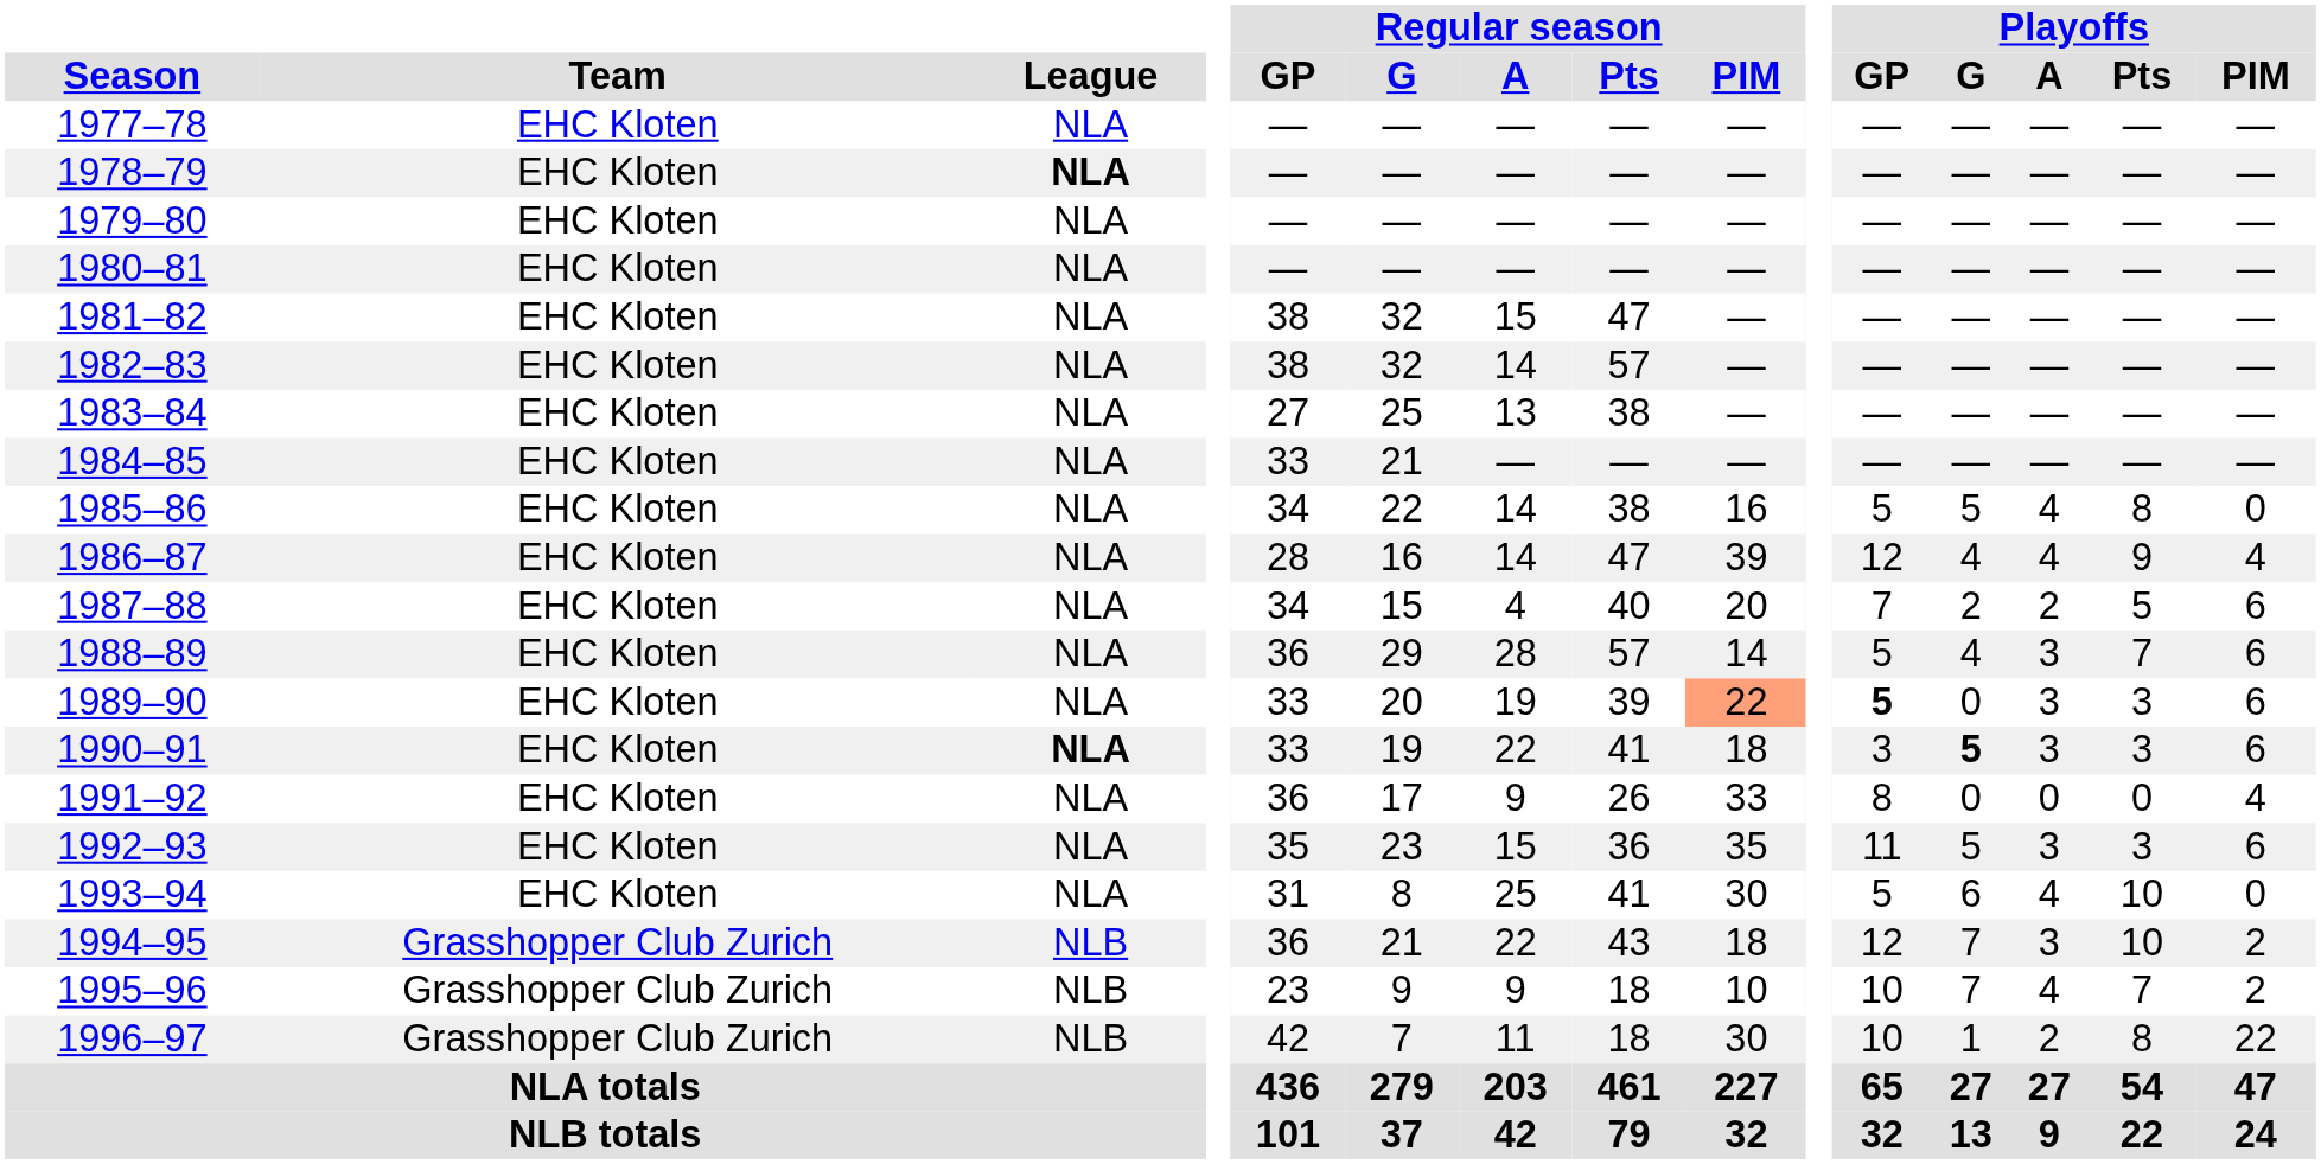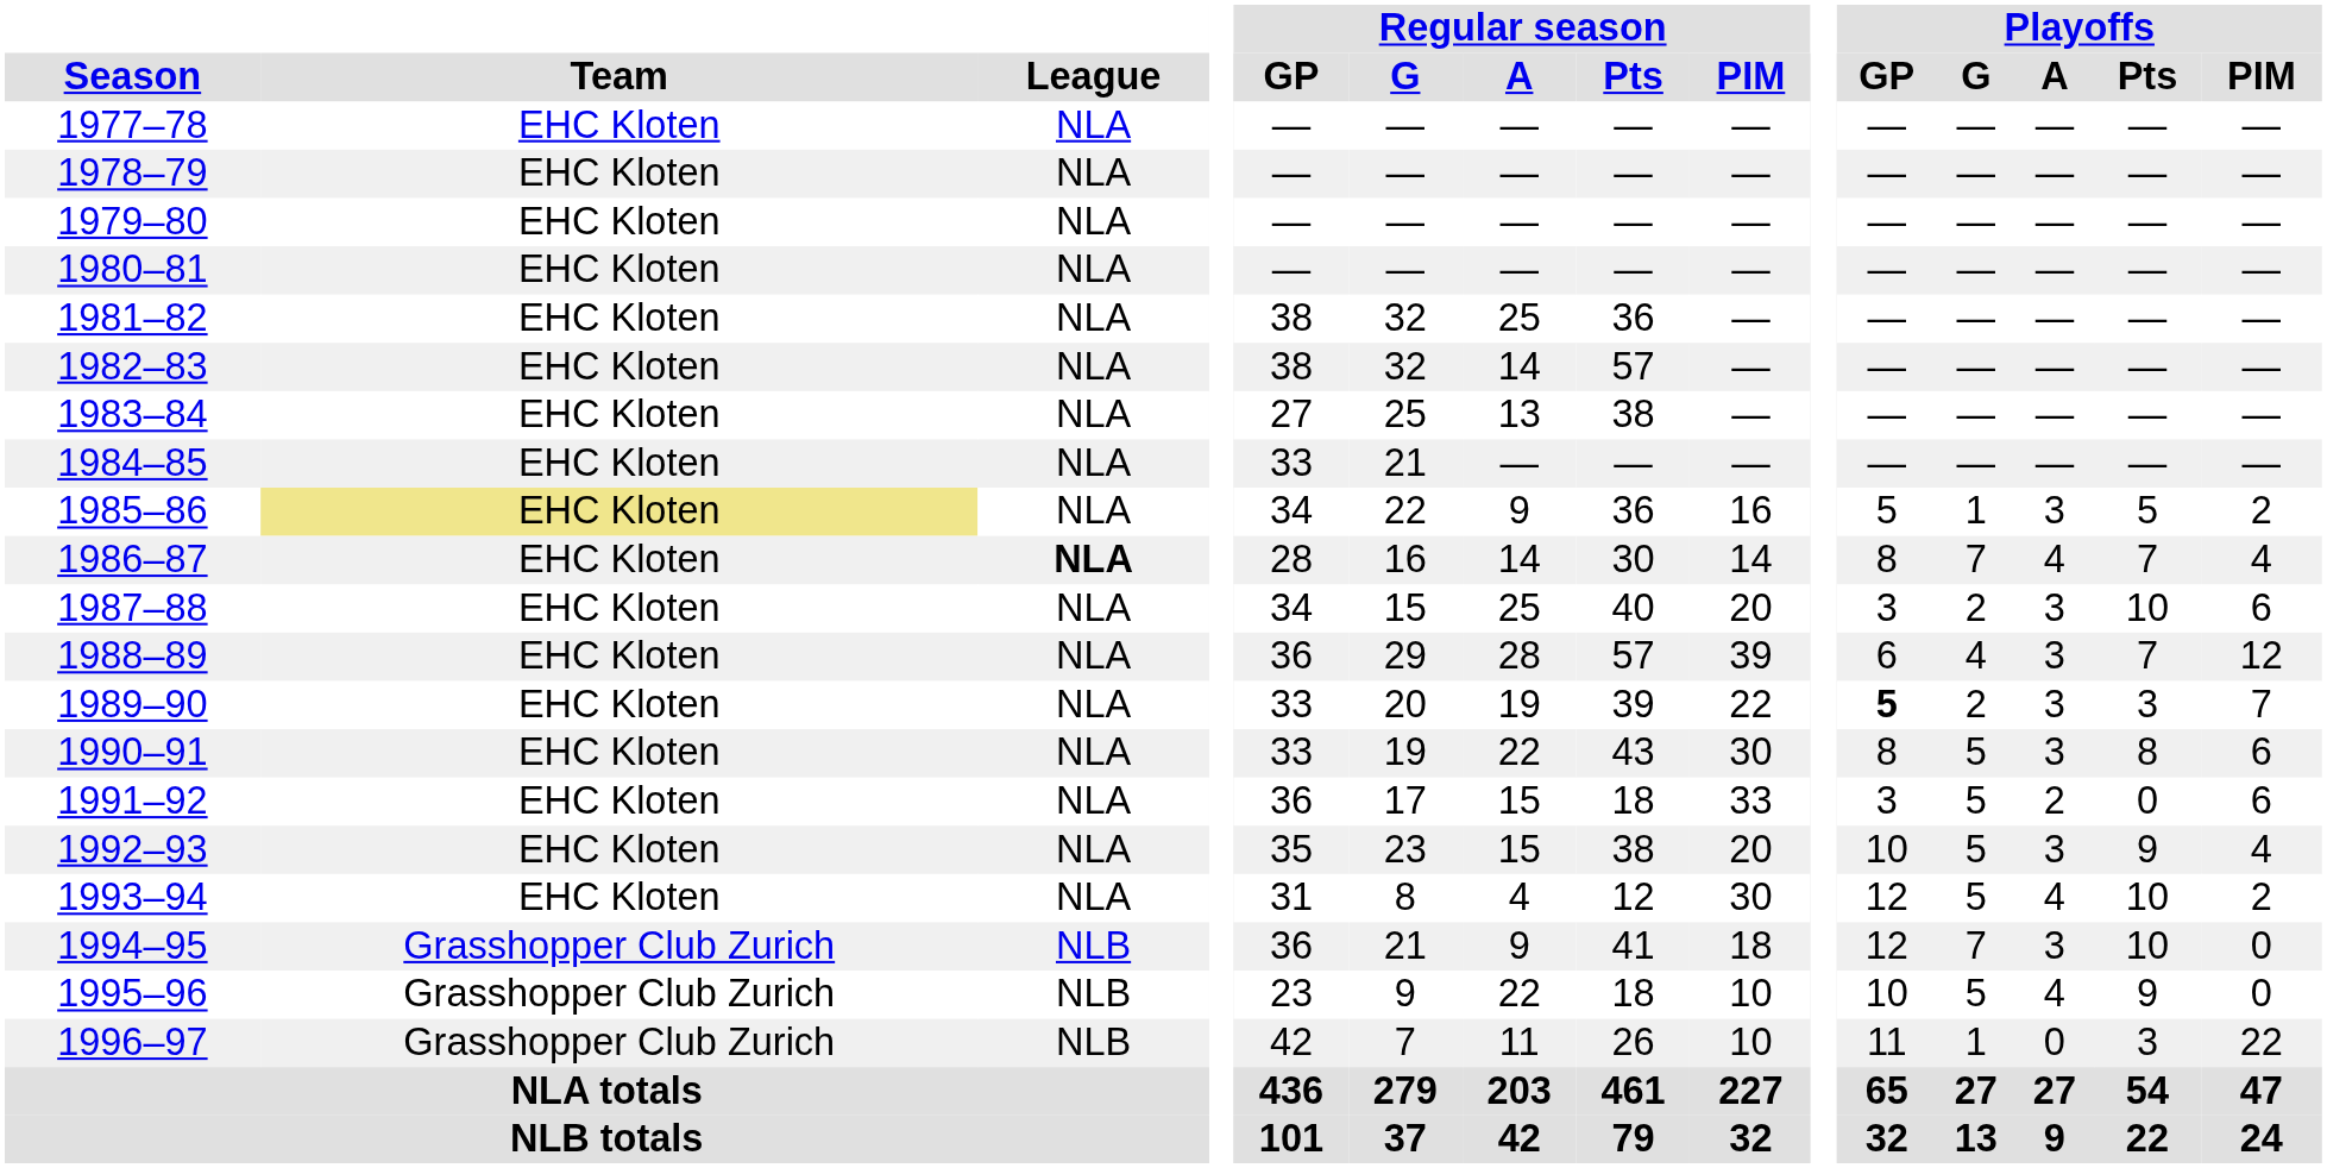 <table border="0" cellpadding="1" cellspacing="0" style="text-align:center; width:60em">
 <tr bgcolor="#e0e0e0">
 <th colspan="3" bgcolor="#ffffff"> </th>
 <th rowspan="99" bgcolor="#ffffff"> </th>
 <th colspan="5"><a href='#'>Regular season</a></th>
 <th rowspan="99" bgcolor="#ffffff"> </th>
 <th colspan="5"><a href='#'>Playoffs</a></th>
 </tr>
 <tr bgcolor="#e0e0e0">
 <th><a href='#'>Season</a></th>
 <th>Team</th>
 <th>League</th>
 <th>GP</th>
 <th><a href='#'>G</a></th>
 <th><a href='#'>A</a></th>
 <th><a href='#'>Pts</a></th>
 <th><a href='#'>PIM</a></th>
 <th>GP</th>
 <th>G</th>
 <th>A</th>
 <th>Pts</th>
 <th>PIM</th>
 </tr>
 <tr>
 <td><a href='#'>1977–78</a></td>
 <td><a href='#'>EHC Kloten</a></td>
 <td><a href='#'>NLA</a></td>
 <td>—</td>
 <td>—</td>
 <td>—</td>
 <td>—</td>
 <td>—</td>
 <td>—</td>
 <td>—</td>
 <td>—</td>
 <td>—</td>
 <td>—</td>
 </tr>
 <tr bgcolor="#f0f0f0">
 <td><a href='#'>1978–79</a></td>
 <td>EHC Kloten</td>
-<td><strong>NLA</strong></td>
+<td>NLA</td>
 <td>—</td>
 <td>—</td>
 <td>—</td>
 <td>—</td>
 <td>—</td>
 <td>—</td>
 <td>—</td>
 <td>—</td>
 <td>—</td>
 <td>—</td>
 </tr>
 <tr>
 <td><a href='#'>1979–80</a></td>
 <td>EHC Kloten</td>
 <td>NLA</td>
 <td>—</td>
 <td>—</td>
 <td>—</td>
 <td>—</td>
 <td>—</td>
 <td>—</td>
 <td>—</td>
 <td>—</td>
 <td>—</td>
 <td>—</td>
 </tr>
 <tr bgcolor="#f0f0f0">
 <td><a href='#'>1980–81</a></td>
 <td>EHC Kloten</td>
 <td>NLA</td>
 <td>—</td>
 <td>—</td>
 <td>—</td>
 <td>—</td>
 <td>—</td>
 <td>—</td>
 <td>—</td>
 <td>—</td>
 <td>—</td>
 <td>—</td>
 </tr>
 <tr>
 <td><a href='#'>1981–82</a></td>
 <td>EHC Kloten</td>
 <td>NLA</td>
 <td>38</td>
 <td>32</td>
-<td>15</td>
-<td>47</td>
+<td>25</td>
+<td>36</td>
 <td>—</td>
 <td>—</td>
 <td>—</td>
 <td>—</td>
 <td>—</td>
 <td>—</td>
 </tr>
 <tr bgcolor="#f0f0f0">
 <td><a href='#'>1982–83</a></td>
 <td>EHC Kloten</td>
 <td>NLA</td>
 <td>38</td>
 <td>32</td>
 <td>14</td>
 <td>57</td>
 <td>—</td>
 <td>—</td>
 <td>—</td>
 <td>—</td>
 <td>—</td>
 <td>—</td>
 </tr>
 <tr>
 <td><a href='#'>1983–84</a></td>
 <td>EHC Kloten</td>
 <td>NLA</td>
 <td>27</td>
 <td>25</td>
 <td>13</td>
 <td>38</td>
 <td>—</td>
 <td>—</td>
 <td>—</td>
 <td>—</td>
 <td>—</td>
 <td>—</td>
 </tr>
 <tr bgcolor="#f0f0f0">
 <td><a href='#'>1984–85</a></td>
 <td>EHC Kloten</td>
 <td>NLA</td>
 <td>33</td>
 <td>21</td>
 <td>—</td>
 <td>—</td>
 <td>—</td>
 <td>—</td>
 <td>—</td>
 <td>—</td>
 <td>—</td>
 <td>—</td>
 </tr>
 <tr>
 <td><a href='#'>1985–86</a></td>
-<td>EHC Kloten</td>
+<td style="background: khaki;">EHC Kloten</td>
 <td>NLA</td>
 <td>34</td>
 <td>22</td>
-<td>14</td>
-<td>38</td>
+<td>9</td>
+<td>36</td>
 <td>16</td>
 <td>5</td>
+<td>1</td>
+<td>3</td>
 <td>5</td>
-<td>4</td>
-<td>8</td>
-<td>0</td>
+<td>2</td>
 </tr>
 <tr bgcolor="#f0f0f0">
 <td><a href='#'>1986–87</a></td>
 <td>EHC Kloten</td>
-<td>NLA</td>
+<td><strong>NLA</strong></td>
 <td>28</td>
 <td>16</td>
 <td>14</td>
-<td>47</td>
-<td>39</td>
-<td>12</td>
+<td>30</td>
+<td>14</td>
+<td>8</td>
+<td>7</td>
 <td>4</td>
-<td>4</td>
-<td>9</td>
+<td>7</td>
 <td>4</td>
 </tr>
 <tr>
 <td><a href='#'>1987–88</a></td>
 <td>EHC Kloten</td>
 <td>NLA</td>
 <td>34</td>
 <td>15</td>
-<td>4</td>
+<td>25</td>
 <td>40</td>
 <td>20</td>
-<td>7</td>
+<td>3</td>
 <td>2</td>
-<td>2</td>
-<td>5</td>
+<td>3</td>
+<td>10</td>
 <td>6</td>
 </tr>
 <tr bgcolor="#f0f0f0">
 <td><a href='#'>1988–89</a></td>
 <td>EHC Kloten</td>
 <td>NLA</td>
 <td>36</td>
 <td>29</td>
 <td>28</td>
 <td>57</td>
-<td>14</td>
-<td>5</td>
+<td>39</td>
+<td>6</td>
 <td>4</td>
 <td>3</td>
 <td>7</td>
-<td>6</td>
+<td>12</td>
 </tr>
 <tr>
 <td><a href='#'>1989–90</a></td>
 <td>EHC Kloten</td>
 <td>NLA</td>
 <td>33</td>
 <td>20</td>
 <td>19</td>
 <td>39</td>
-<td style="background: lightsalmon;">22</td>
+<td>22</td>
 <td><strong>5</strong></td>
-<td>0</td>
+<td>2</td>
 <td>3</td>
 <td>3</td>
-<td>6</td>
+<td>7</td>
 </tr>
 <tr bgcolor="#f0f0f0">
 <td><a href='#'>1990–91</a></td>
 <td>EHC Kloten</td>
-<td><strong>NLA</strong></td>
+<td>NLA</td>
 <td>33</td>
 <td>19</td>
 <td>22</td>
-<td>41</td>
-<td>18</td>
+<td>43</td>
+<td>30</td>
+<td>8</td>
+<td>5</td>
 <td>3</td>
-<td><strong>5</strong></td>
-<td>3</td>
-<td>3</td>
+<td>8</td>
 <td>6</td>
 </tr>
 <tr>
 <td><a href='#'>1991–92</a></td>
 <td>EHC Kloten</td>
 <td>NLA</td>
 <td>36</td>
 <td>17</td>
-<td>9</td>
-<td>26</td>
+<td>15</td>
+<td>18</td>
 <td>33</td>
-<td>8</td>
+<td>3</td>
+<td>5</td>
+<td>2</td>
 <td>0</td>
-<td>0</td>
-<td>0</td>
-<td>4</td>
+<td>6</td>
 </tr>
 <tr bgcolor="#f0f0f0">
 <td><a href='#'>1992–93</a></td>
 <td>EHC Kloten</td>
 <td>NLA</td>
 <td>35</td>
 <td>23</td>
 <td>15</td>
-<td>36</td>
-<td>35</td>
-<td>11</td>
+<td>38</td>
+<td>20</td>
+<td>10</td>
 <td>5</td>
 <td>3</td>
-<td>3</td>
-<td>6</td>
+<td>9</td>
+<td>4</td>
 </tr>
 <tr>
 <td><a href='#'>1993–94</a></td>
 <td>EHC Kloten</td>
 <td>NLA</td>
 <td>31</td>
 <td>8</td>
-<td>25</td>
-<td>41</td>
+<td>4</td>
+<td>12</td>
 <td>30</td>
+<td>12</td>
 <td>5</td>
-<td>6</td>
 <td>4</td>
 <td>10</td>
-<td>0</td>
+<td>2</td>
 </tr>
 <tr bgcolor="#f0f0f0">
 <td><a href='#'>1994–95</a></td>
 <td><a href='#'>Grasshopper Club Zurich</a></td>
 <td><a href='#'>NLB</a></td>
 <td>36</td>
 <td>21</td>
-<td>22</td>
-<td>43</td>
+<td>9</td>
+<td>41</td>
 <td>18</td>
 <td>12</td>
 <td>7</td>
 <td>3</td>
 <td>10</td>
-<td>2</td>
+<td>0</td>
 </tr>
 <tr>
 <td><a href='#'>1995–96</a></td>
 <td>Grasshopper Club Zurich</td>
 <td>NLB</td>
 <td>23</td>
 <td>9</td>
-<td>9</td>
+<td>22</td>
 <td>18</td>
 <td>10</td>
 <td>10</td>
-<td>7</td>
+<td>5</td>
 <td>4</td>
-<td>7</td>
-<td>2</td>
+<td>9</td>
+<td>0</td>
 </tr>
 <tr bgcolor="#f0f0f0">
 <td><a href='#'>1996–97</a></td>
 <td>Grasshopper Club Zurich</td>
 <td>NLB</td>
 <td>42</td>
 <td>7</td>
 <td>11</td>
-<td>18</td>
-<td>30</td>
+<td>26</td>
 <td>10</td>
+<td>11</td>
 <td>1</td>
-<td>2</td>
-<td>8</td>
+<td>0</td>
+<td>3</td>
 <td>22</td>
 </tr>
 <tr>
 </tr>
 <tr ALIGN="center" bgcolor="#e0e0e0">
 <th colspan="3">NLA totals</th>
 <th ALIGN="center">436</th>
 <th ALIGN="center">279</th>
 <th ALIGN="center">203</th>
 <th ALIGN="center">461</th>
 <th ALIGN="center">227</th>
 <th ALIGN="center">65</th>
 <th ALIGN="center">27</th>
 <th ALIGN="center">27</th>
 <th ALIGN="center">54</th>
 <th ALIGN="center">47</th>
 </tr>
 <tr>
 </tr>
 <tr ALIGN="center" bgcolor="#e0e0e0">
 <th colspan="3">NLB totals</th>
 <th ALIGN="center">101</th>
 <th ALIGN="center">37</th>
 <th ALIGN="center">42</th>
 <th ALIGN="center">79</th>
 <th ALIGN="center">32</th>
 <th ALIGN="center">32</th>
 <th ALIGN="center">13</th>
 <th ALIGN="center">9</th>
 <th ALIGN="center">22</th>
 <th ALIGN="center">24</th>
 </tr>
 </table>
